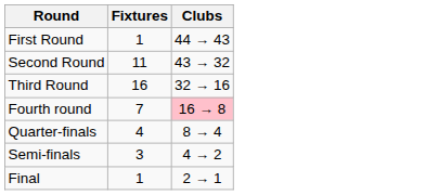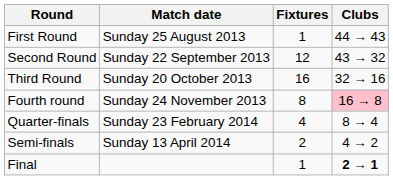 <table class="wikitable" style="text-align: center">
 <tr>
 <th>Round</th>
+<th>Match date</th>
 <th>Fixtures</th>
 <th>Clubs</th>
 </tr>
 <tr>
 <td align=left>First Round</td>
+<td align=left>Sunday 25 August 2013</td>
 <td>1</td>
 <td>44 → 43</td>
 </tr>
 <tr>
 <td align=left>Second Round</td>
-<td>11</td>
+<td align=left>Sunday 22 September 2013</td>
+<td>12</td>
 <td>43 → 32</td>
 </tr>
 <tr>
 <td align=left>Third Round</td>
+<td align=left>Sunday 20 October 2013</td>
 <td>16</td>
 <td>32 → 16</td>
 </tr>
 <tr>
 <td align=left>Fourth round</td>
-<td>7</td>
+<td align=left>Sunday 24 November 2013</td>
+<td>8</td>
 <td style="background: pink;">16 → 8</td>
 </tr>
 <tr>
 <td align=left>Quarter-finals</td>
+<td align=left>Sunday 23 February 2014</td>
 <td>4</td>
 <td>8 → 4</td>
 </tr>
 <tr>
 <td align=left>Semi-finals</td>
-<td>3</td>
+<td align=left>Sunday 13 April 2014</td>
+<td>2</td>
 <td>4 → 2</td>
 </tr>
 <tr>
 <td align=left>Final</td>
+<td align=left></td>
 <td>1</td>
-<td>2 → 1</td>
+<td><strong>2 → 1</strong></td>
 </tr>
 </table>
